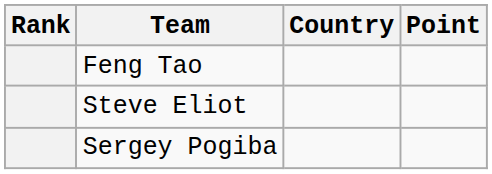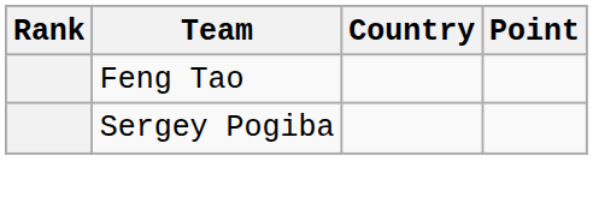 <table class="wikitable sortable">
 <tr>
 <th>Rank</th>
 <th>Team</th>
 <th>Country</th>
 <th>Point</th>
 </tr>
 <tr>
 <th></th>
 <td>Feng Tao</td>
 <td></td>
 <td></td>
 </tr>
 <tr>
 <th></th>
-<td>Steve Eliot</td>
-<td></td>
-<td></td>
-</tr>
-<tr>
-<th></th>
 <td>Sergey Pogiba</td>
 <td></td>
 <td></td>
 </tr>
 </table>
